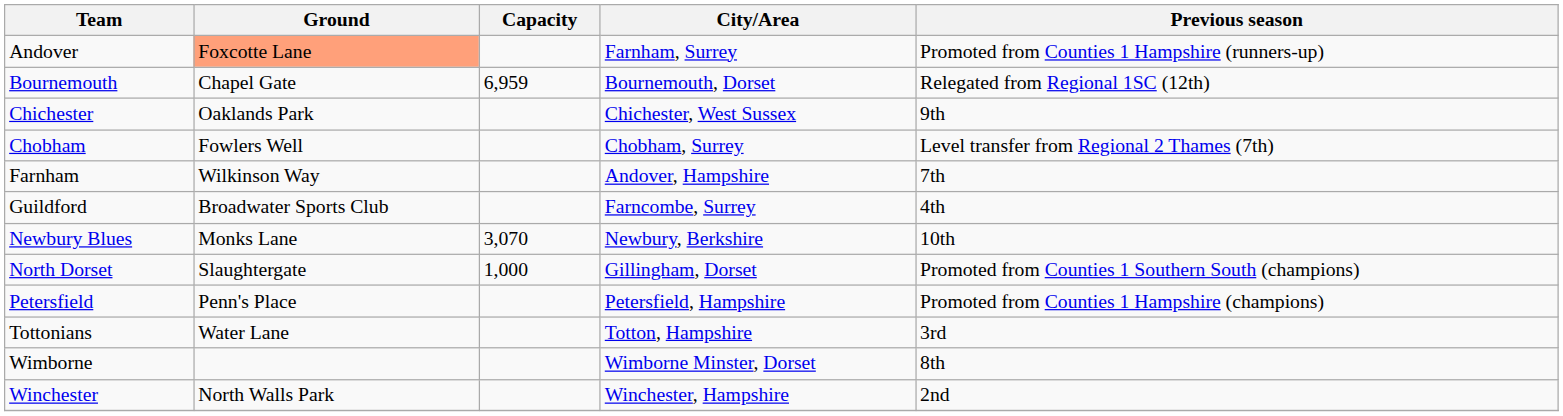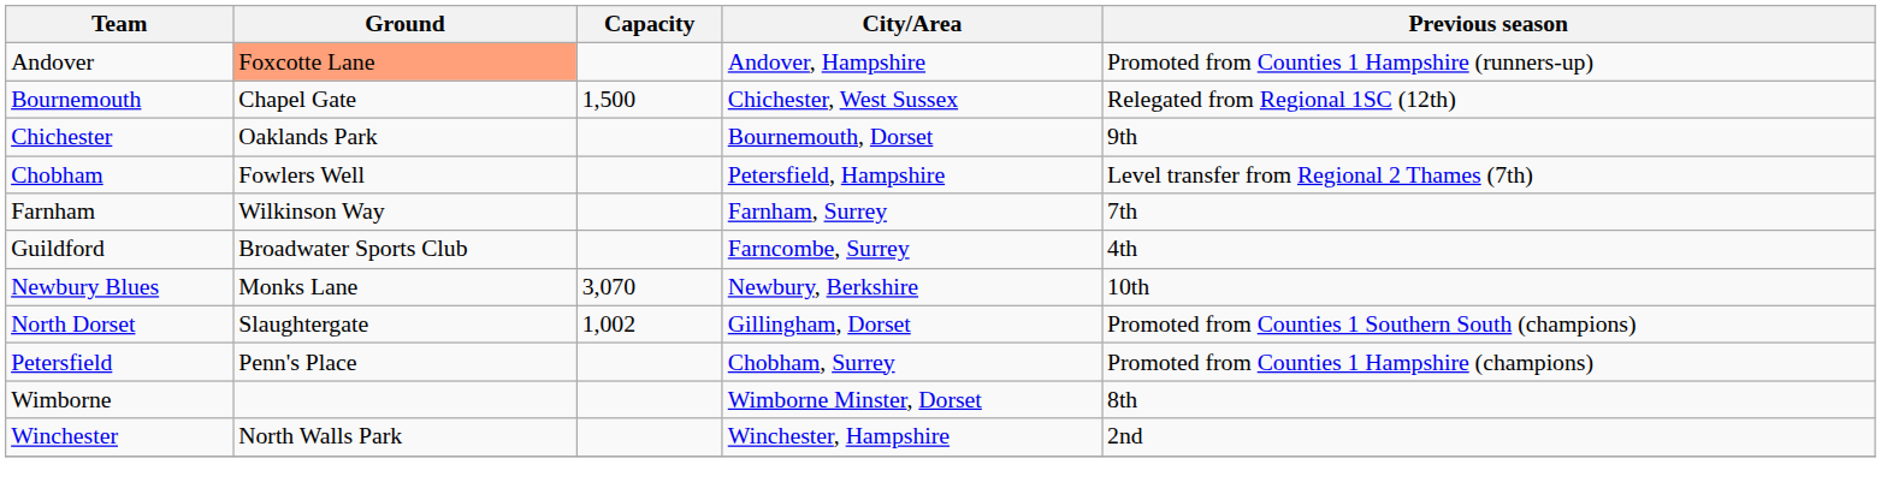 <table class="wikitable sortable" width=100%>
 <tr>
 <th>Team</th>
 <th>Ground</th>
 <th>Capacity</th>
 <th>City/Area</th>
 <th>Previous season</th>
 </tr>
 <tr>
 <td>Andover</td>
 <td style="background: lightsalmon;">Foxcotte Lane</td>
 <td></td>
-<td><a href='#'>Farnham</a>, <a href='#'>Surrey</a></td>
+<td><a href='#'>Andover</a>, <a href='#'>Hampshire</a></td>
 <td>Promoted from <a href='#'>Counties 1 Hampshire</a> (runners-up)</td>
 </tr>
 <tr>
 <td><a href='#'>Bournemouth</a></td>
 <td>Chapel Gate</td>
-<td>6,959</td>
-<td><a href='#'>Bournemouth</a>, <a href='#'>Dorset</a></td>
+<td>1,500</td>
+<td><a href='#'>Chichester</a>, <a href='#'>West Sussex</a></td>
 <td>Relegated from <a href='#'>Regional 1SC</a> (12th)</td>
 </tr>
 <tr>
 <td><a href='#'>Chichester</a></td>
 <td>Oaklands Park</td>
 <td></td>
-<td><a href='#'>Chichester</a>, <a href='#'>West Sussex</a></td>
+<td><a href='#'>Bournemouth</a>, <a href='#'>Dorset</a></td>
 <td>9th</td>
 </tr>
 <tr>
 <td><a href='#'>Chobham</a></td>
 <td>Fowlers Well</td>
 <td></td>
-<td><a href='#'>Chobham</a>, <a href='#'>Surrey</a></td>
+<td><a href='#'>Petersfield</a>, <a href='#'>Hampshire</a></td>
 <td>Level transfer from <a href='#'>Regional 2 Thames</a> (7th)</td>
 </tr>
 <tr>
 <td>Farnham</td>
 <td>Wilkinson Way</td>
 <td></td>
-<td><a href='#'>Andover</a>, <a href='#'>Hampshire</a></td>
+<td><a href='#'>Farnham</a>, <a href='#'>Surrey</a></td>
 <td>7th</td>
 </tr>
 <tr>
 <td>Guildford</td>
 <td>Broadwater Sports Club</td>
 <td></td>
 <td><a href='#'>Farncombe</a>, <a href='#'>Surrey</a></td>
 <td>4th</td>
 </tr>
 <tr>
 <td><a href='#'>Newbury Blues</a></td>
 <td>Monks Lane</td>
 <td>3,070</td>
 <td><a href='#'>Newbury</a>, <a href='#'>Berkshire</a></td>
 <td>10th</td>
 </tr>
 <tr>
 <td><a href='#'>North Dorset</a></td>
 <td>Slaughtergate</td>
-<td>1,000</td>
+<td>1,002</td>
 <td><a href='#'>Gillingham</a>, <a href='#'>Dorset</a></td>
 <td>Promoted from <a href='#'>Counties 1 Southern South</a> (champions)</td>
 </tr>
 <tr>
 <td><a href='#'>Petersfield</a></td>
 <td>Penn's Place</td>
 <td></td>
-<td><a href='#'>Petersfield</a>, <a href='#'>Hampshire</a></td>
+<td><a href='#'>Chobham</a>, <a href='#'>Surrey</a></td>
 <td>Promoted from <a href='#'>Counties 1 Hampshire</a> (champions)</td>
-</tr>
-<tr>
-<td>Tottonians</td>
-<td>Water Lane</td>
-<td></td>
-<td><a href='#'>Totton</a>, <a href='#'>Hampshire</a></td>
-<td>3rd</td>
 </tr>
 <tr>
 <td>Wimborne</td>
 <td></td>
 <td></td>
 <td><a href='#'>Wimborne Minster</a>, <a href='#'>Dorset</a></td>
 <td>8th</td>
 </tr>
 <tr>
 <td><a href='#'>Winchester</a></td>
 <td>North Walls Park</td>
 <td></td>
 <td><a href='#'>Winchester</a>, <a href='#'>Hampshire</a></td>
 <td>2nd</td>
 </tr>
 <tr>
 </tr>
 </table>
